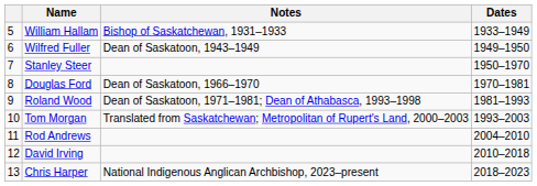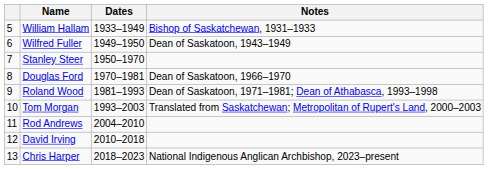 <table class="wikitable">
 <tr>
 <th></th>
 <th>Name</th>
+<th>Dates</th>
 <th>Notes</th>
-<th>Dates</th>
 </tr>
 <tr>
 <td>5</td>
 <td><a href='#'>William Hallam</a></td>
+<td>1933–1949</td>
 <td><a href='#'>Bishop of Saskatchewan</a>, 1931–1933</td>
-<td>1933–1949</td>
 </tr>
 <tr>
 <td>6</td>
 <td><a href='#'>Wilfred Fuller</a></td>
+<td>1949–1950</td>
 <td>Dean of Saskatoon, 1943–1949</td>
-<td>1949–1950</td>
 </tr>
 <tr>
 <td>7</td>
 <td><a href='#'>Stanley Steer</a></td>
+<td>1950–1970</td>
 <td></td>
-<td>1950–1970</td>
 </tr>
 <tr>
 <td>8</td>
 <td><a href='#'>Douglas Ford</a></td>
+<td>1970–1981</td>
 <td>Dean of Saskatoon, 1966–1970</td>
-<td>1970–1981</td>
 </tr>
 <tr>
 <td>9</td>
 <td><a href='#'>Roland Wood</a></td>
+<td>1981–1993</td>
 <td>Dean of Saskatoon, 1971–1981; <a href='#'>Dean of Athabasca</a>, 1993–1998</td>
-<td>1981–1993</td>
 </tr>
 <tr>
 <td>10</td>
 <td><a href='#'>Tom Morgan</a></td>
+<td>1993–2003</td>
 <td>Translated from <a href='#'>Saskatchewan</a>; <a href='#'>Metropolitan of Rupert's Land</a>, 2000–2003</td>
-<td>1993–2003</td>
 </tr>
 <tr>
 <td>11</td>
 <td><a href='#'>Rod Andrews</a></td>
+<td>2004–2010</td>
 <td></td>
-<td>2004–2010</td>
 </tr>
 <tr>
 <td>12</td>
 <td><a href='#'>David Irving</a></td>
+<td>2010–2018</td>
 <td></td>
-<td>2010–2018</td>
 </tr>
 <tr>
 <td>13</td>
 <td><a href='#'>Chris Harper</a></td>
+<td>2018–2023</td>
 <td>National Indigenous Anglican Archbishop, 2023–present</td>
-<td>2018–2023</td>
 </tr>
 </table>
